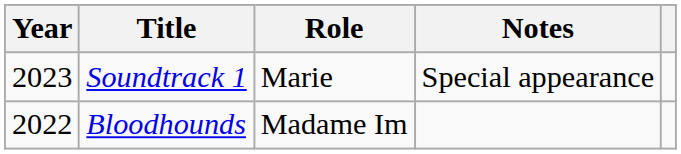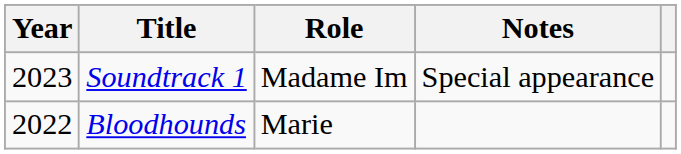 <table class="wikitable sortable plainrowheaders">
 <tr>
 <th scope="col">Year</th>
 <th scope="col">Title</th>
 <th scope="col">Role</th>
 <th scope="col">Notes</th>
 <th scope="col" class="unsortable"></th>
 </tr>
 <tr>
 <td>2023</td>
 <td><em><a href='#'>Soundtrack 1</a></em></td>
-<td>Marie</td>
+<td>Madame Im</td>
 <td>Special appearance</td>
 <td></td>
 </tr>
 <tr>
 <td>2022</td>
 <td><em><a href='#'>Bloodhounds</a></em></td>
-<td>Madame Im</td>
+<td>Marie</td>
 <td></td>
 <td></td>
 </tr>
 </table>
